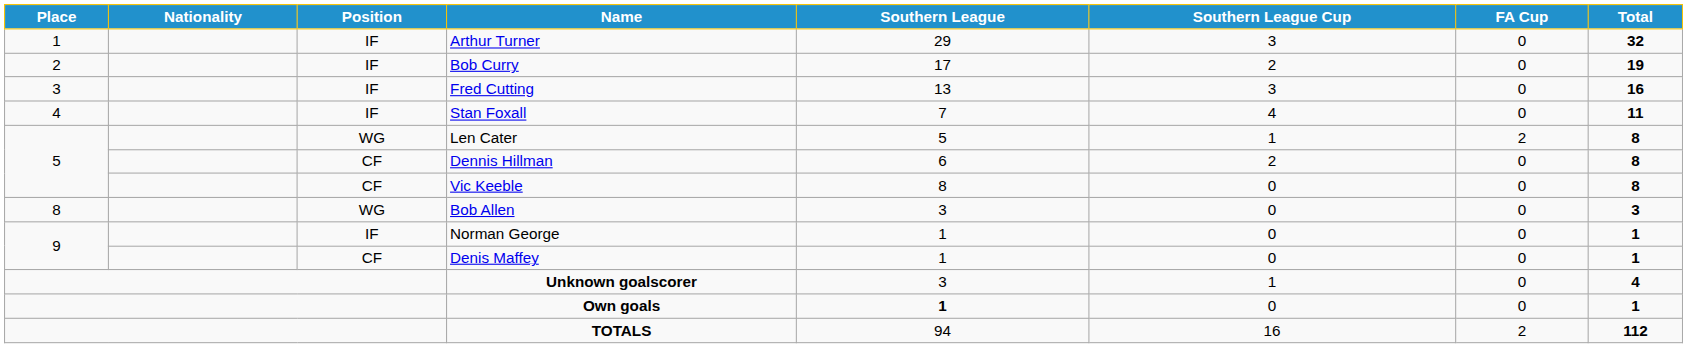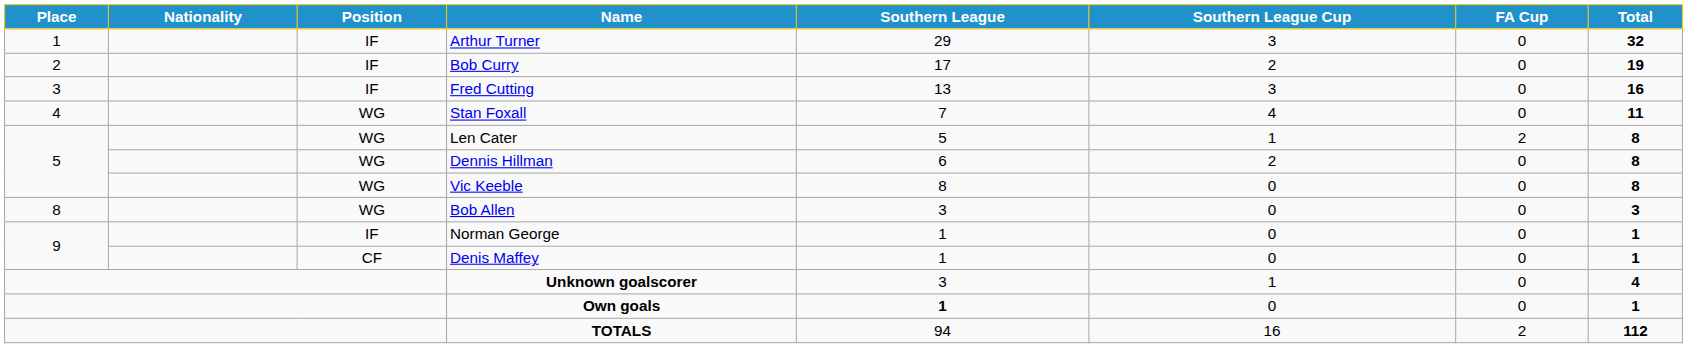 <table class="wikitable" style="text-align:center; font-size:90%; width:100%;">
 <tr>
 <th style="background:#2191CC; color:white; border:1px solid #F7C408; text-align:center;">Place</th>
 <th style="background:#2191CC; color:white; border:1px solid #F7C408; text-align:center;">Nationality</th>
 <th style="background:#2191CC; color:white; border:1px solid #F7C408; text-align:center;">Position</th>
 <th style="background:#2191CC; color:white; border:1px solid #F7C408; text-align:center;">Name</th>
 <th style="background:#2191CC; color:white; border:1px solid #F7C408; text-align:center;">Southern League</th>
 <th style="background:#2191CC; color:white; border:1px solid #F7C408; text-align:center;">Southern League Cup</th>
 <th style="background:#2191CC; color:white; border:1px solid #F7C408; text-align:center;">FA Cup</th>
 <th style="background:#2191CC; color:white; border:1px solid #F7C408; text-align:center;">Total</th>
 </tr>
 <tr>
 <td>1</td>
 <td></td>
 <td>IF</td>
 <td align="left"><a href='#'>Arthur Turner</a></td>
 <td>29</td>
 <td>3</td>
 <td>0</td>
 <td><strong>32</strong></td>
 </tr>
 <tr>
 <td>2</td>
 <td></td>
 <td>IF</td>
 <td align="left"><a href='#'>Bob Curry</a></td>
 <td>17</td>
 <td>2</td>
 <td>0</td>
 <td><strong>19</strong></td>
 </tr>
 <tr>
 <td>3</td>
 <td></td>
 <td>IF</td>
 <td align="left"><a href='#'>Fred Cutting</a></td>
 <td>13</td>
 <td>3</td>
 <td>0</td>
 <td><strong>16</strong></td>
 </tr>
 <tr>
 <td>4</td>
 <td></td>
-<td>IF</td>
+<td>WG</td>
 <td align="left"><a href='#'>Stan Foxall</a></td>
 <td>7</td>
 <td>4</td>
 <td>0</td>
 <td><strong>11</strong></td>
 </tr>
 <tr>
 <td rowspan="3">5</td>
 <td></td>
 <td>WG</td>
 <td align="left">Len Cater</td>
 <td>5</td>
 <td>1</td>
 <td>2</td>
 <td><strong>8</strong></td>
 </tr>
 <tr>
 <td></td>
-<td>CF</td>
+<td>WG</td>
 <td align="left"><a href='#'>Dennis Hillman</a></td>
 <td>6</td>
 <td>2</td>
 <td>0</td>
 <td><strong>8</strong></td>
 </tr>
 <tr>
 <td></td>
-<td>CF</td>
+<td>WG</td>
 <td align="left"><a href='#'>Vic Keeble</a></td>
 <td>8</td>
 <td>0</td>
 <td>0</td>
 <td><strong>8</strong></td>
 </tr>
 <tr>
 <td>8</td>
 <td></td>
 <td>WG</td>
 <td align="left"><a href='#'>Bob Allen</a></td>
 <td>3</td>
 <td>0</td>
 <td>0</td>
 <td><strong>3</strong></td>
 </tr>
 <tr>
 <td rowspan="2">9</td>
 <td></td>
 <td>IF</td>
 <td align="left">Norman George</td>
 <td>1</td>
 <td>0</td>
 <td>0</td>
 <td><strong>1</strong></td>
 </tr>
 <tr>
 <td></td>
 <td>CF</td>
 <td align="left"><a href='#'>Denis Maffey</a></td>
 <td>1</td>
 <td>0</td>
 <td>0</td>
 <td><strong>1</strong></td>
 </tr>
 <tr>
 <td colspan="3"></td>
 <td><strong>Unknown goalscorer</strong></td>
 <td>3</td>
 <td>1</td>
 <td>0</td>
 <td><strong>4</strong></td>
 </tr>
 <tr>
 <td colspan="3"></td>
 <td><strong>Own goals</strong></td>
 <td><strong>1</strong></td>
 <td>0</td>
 <td>0</td>
 <td><strong>1</strong></td>
 </tr>
 <tr>
 <td colspan="3"></td>
 <td><strong>TOTALS</strong></td>
 <td>94</td>
 <td>16</td>
 <td>2</td>
 <td><strong>112</strong></td>
 </tr>
 </table>
